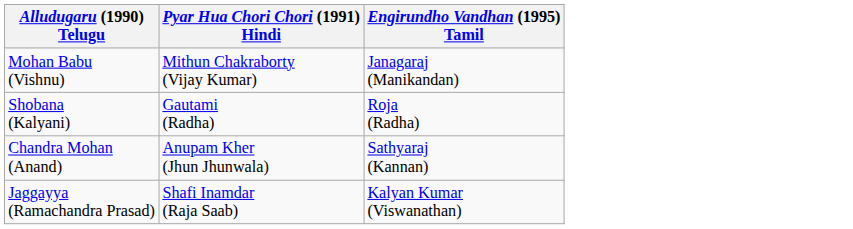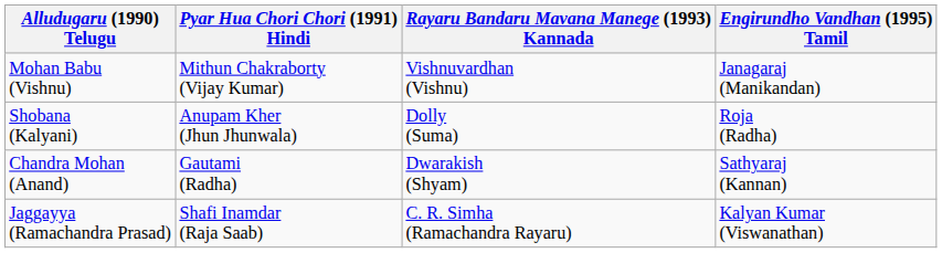 <table class="wikitable">
 <tr>
 <th><em><a href='#'>Alludugaru</a></em> (1990)<br><a href='#'>Telugu</a></th>
 <th><em><a href='#'>Pyar Hua Chori Chori</a></em> (1991)<br><a href='#'>Hindi</a></th>
+<th><em><a href='#'>Rayaru Bandaru Mavana Manege</a></em> (1993)<br><a href='#'>Kannada</a></th>
 <th><em><a href='#'>Engirundho Vandhan</a></em> (1995)<br><a href='#'>Tamil</a></th>
 </tr>
 <tr>
 <td><a href='#'>Mohan Babu</a><br>(Vishnu)</td>
 <td><a href='#'>Mithun Chakraborty</a><br>(Vijay Kumar)</td>
+<td><a href='#'>Vishnuvardhan</a><br> (Vishnu)</td>
 <td><a href='#'>Janagaraj</a><br>(Manikandan)</td>
 </tr>
 <tr>
 <td><a href='#'>Shobana</a><br>(Kalyani)</td>
-<td><a href='#'>Gautami</a><br>(Radha)</td>
+<td><a href='#'>Anupam Kher</a><br>(Jhun Jhunwala)</td>
+<td><a href='#'>Dolly</a><br>(Suma)</td>
 <td><a href='#'>Roja</a><br>(Radha)</td>
 </tr>
 <tr>
 <td><a href='#'>Chandra Mohan</a><br>(Anand)</td>
-<td><a href='#'>Anupam Kher</a><br>(Jhun Jhunwala)</td>
+<td><a href='#'>Gautami</a><br>(Radha)</td>
+<td><a href='#'>Dwarakish</a><br>(Shyam)</td>
 <td><a href='#'>Sathyaraj</a><br>(Kannan)</td>
 </tr>
 <tr>
 <td><a href='#'>Jaggayya</a><br>(Ramachandra Prasad)</td>
 <td><a href='#'>Shafi Inamdar</a><br>(Raja Saab)</td>
+<td><a href='#'>C. R. Simha</a><br>(Ramachandra Rayaru)</td>
 <td><a href='#'>Kalyan Kumar</a><br>(Viswanathan)</td>
 </tr>
 </table>
